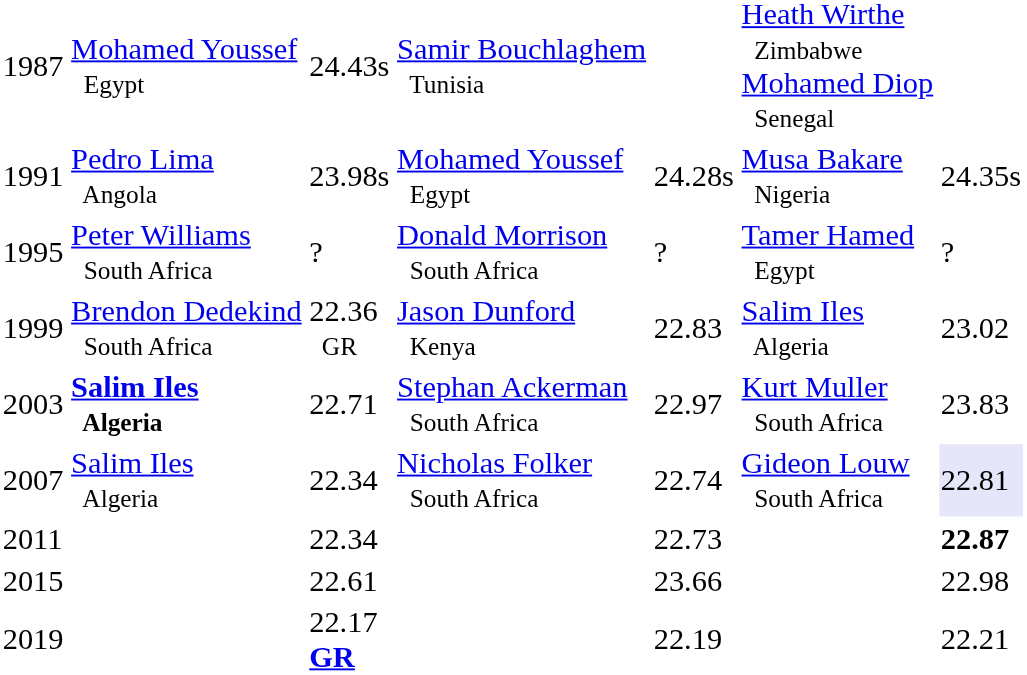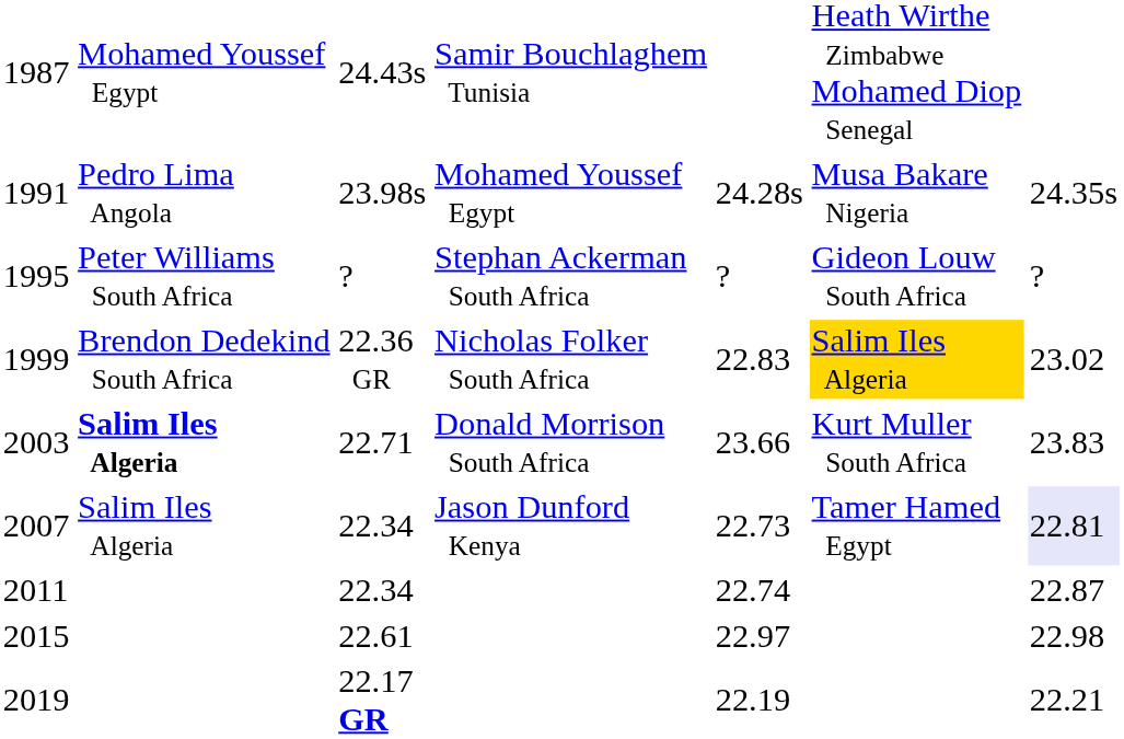 <table>
 <tr>
 <td>1987</td>
 <td><a href='#'>Mohamed Youssef</a> <small><br>    Egypt </small></td>
 <td>24.43s</td>
 <td><a href='#'>Samir Bouchlaghem</a> <small><br>    Tunisia </small></td>
 <td></td>
 <td><a href='#'>Heath Wirthe</a> <small><br>    Zimbabwe </small> <br><a href='#'>Mohamed Diop</a> <small><br>    Senegal </small></td>
 <td></td>
 </tr>
 <tr>
 <td>1991</td>
 <td><a href='#'>Pedro Lima</a> <small><br>    Angola </small></td>
 <td>23.98s</td>
 <td><a href='#'>Mohamed Youssef</a> <small><br>    Egypt </small></td>
 <td>24.28s</td>
 <td><a href='#'>Musa Bakare</a> <small><br>    Nigeria </small></td>
 <td>24.35s</td>
 </tr>
 <tr>
 <td>1995</td>
 <td><a href='#'>Peter Williams</a> <small><br>    South Africa </small></td>
 <td>?</td>
-<td><a href='#'>Donald Morrison</a> <small><br>    South Africa </small></td>
+<td><a href='#'>Stephan Ackerman</a> <small><br>    South Africa </small></td>
 <td>?</td>
-<td><a href='#'>Tamer Hamed</a> <small><br>    Egypt </small></td>
+<td><a href='#'>Gideon Louw</a> <small><br>   South Africa</small></td>
 <td>?</td>
 </tr>
 <tr>
 <td>1999</td>
 <td><a href='#'>Brendon Dedekind</a> <small><br>    South Africa </small></td>
 <td>22.36 <small><br>   GR</small></td>
-<td><a href='#'>Jason Dunford</a> <small><br>   Kenya</small></td>
+<td><a href='#'>Nicholas Folker</a> <small><br>    South Africa </small></td>
 <td>22.83</td>
-<td><a href='#'>Salim Iles</a> <small><br>    Algeria </small></td>
+<td style="background: gold;"><a href='#'>Salim Iles</a> <small><br>    Algeria </small></td>
 <td>23.02</td>
 </tr>
 <tr>
 <td>2003</td>
 <td><strong><a href='#'>Salim Iles</a> <small><br>    Algeria </small></strong></td>
 <td>22.71</td>
-<td><a href='#'>Stephan Ackerman</a> <small><br>    South Africa </small></td>
-<td>22.97</td>
+<td><a href='#'>Donald Morrison</a> <small><br>    South Africa </small></td>
+<td>23.66</td>
 <td><a href='#'>Kurt Muller</a> <small><br>    South Africa </small></td>
 <td>23.83</td>
 </tr>
 <tr>
 <td>2007</td>
 <td><a href='#'>Salim Iles</a> <small><br>   Algeria</small></td>
 <td>22.34</td>
-<td><a href='#'>Nicholas Folker</a> <small><br>    South Africa </small></td>
-<td>22.74</td>
-<td><a href='#'>Gideon Louw</a> <small><br>   South Africa</small></td>
+<td><a href='#'>Jason Dunford</a> <small><br>   Kenya</small></td>
+<td>22.73</td>
+<td><a href='#'>Tamer Hamed</a> <small><br>    Egypt </small></td>
 <td style="background: lavender;">22.81</td>
 </tr>
 <tr>
 <td>2011</td>
 <td></td>
 <td>22.34</td>
 <td></td>
-<td>22.73</td>
+<td>22.74</td>
 <td></td>
-<td><strong>22.87</strong></td>
+<td>22.87</td>
 </tr>
 <tr>
 <td>2015<br></td>
 <td></td>
 <td>22.61</td>
 <td></td>
-<td>23.66</td>
+<td>22.97</td>
 <td></td>
 <td>22.98</td>
 </tr>
 <tr>
 <td>2019<br></td>
 <td></td>
 <td>22.17<br><strong><a href='#'>GR</a></strong></td>
 <td></td>
 <td>22.19</td>
 <td></td>
 <td>22.21</td>
 </tr>
 </table>
